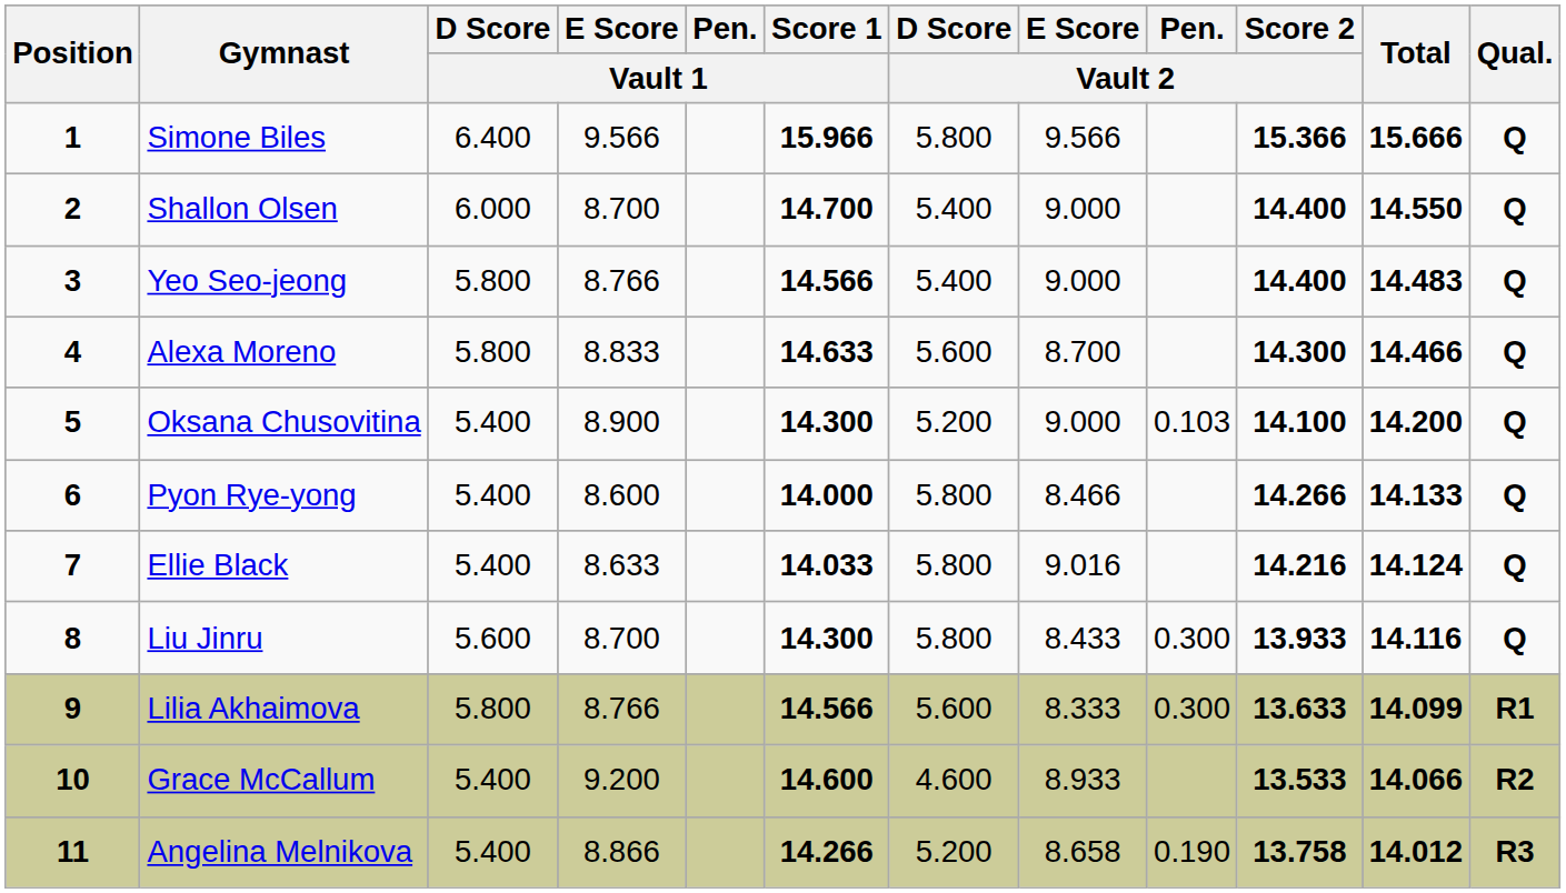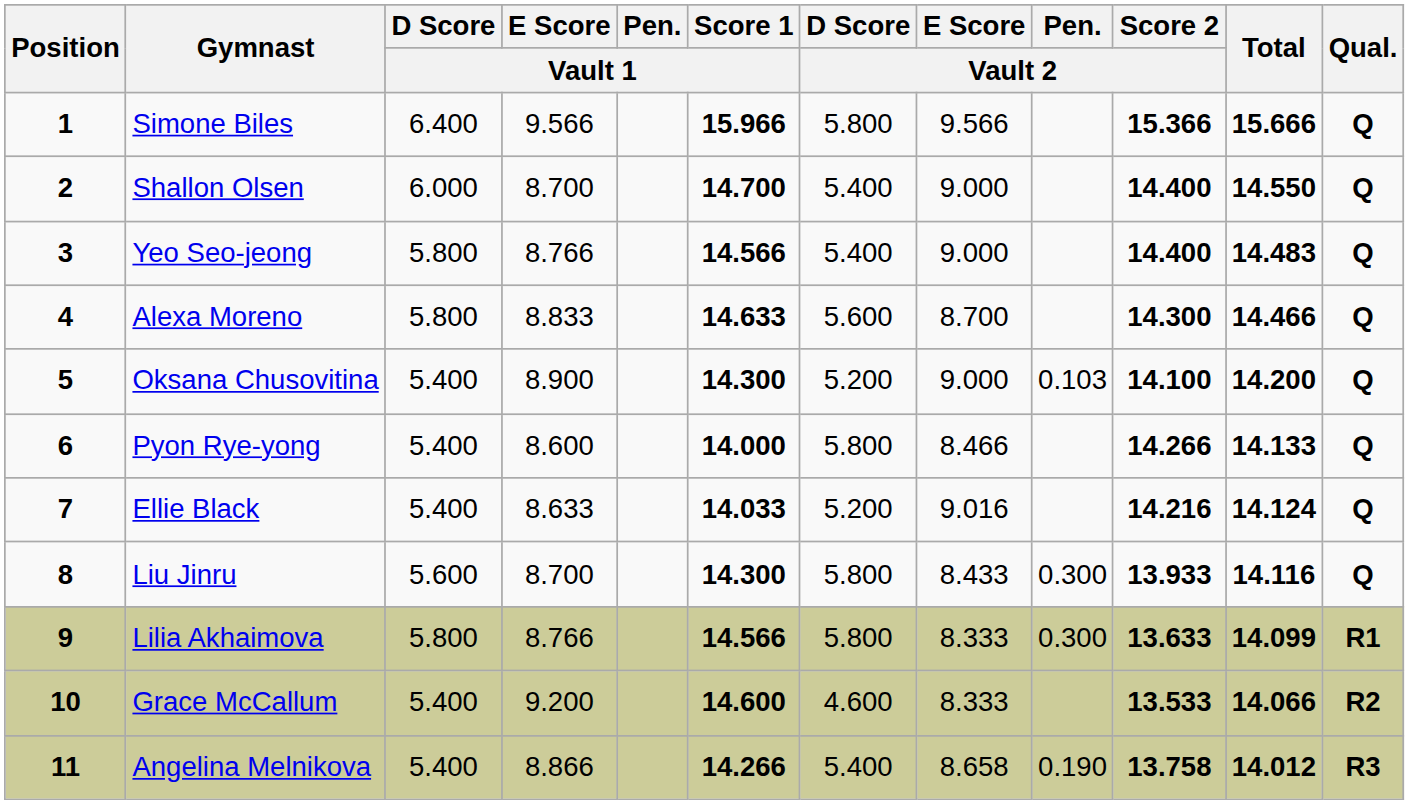 <table style="text-align:center;" class="wikitable sortable">
 <tr>
 <th rowspan="2">Position</th>
 <th rowspan="2">Gymnast</th>
 <th>D Score</th>
 <th>E Score</th>
 <th>Pen.</th>
 <th>Score 1</th>
 <th>D Score</th>
 <th>E Score</th>
 <th>Pen.</th>
 <th>Score 2</th>
 <th rowspan="2">Total</th>
 <th rowspan="2">Qual.</th>
 </tr>
 <tr>
 <th colspan="4">Vault 1</th>
 <th colspan="4">Vault 2</th>
 </tr>
 <tr>
 <td scope="row" style="text-align:center"><strong>1</strong></td>
 <td style="height:30px; text-align:left;"> <a href='#'>Simone Biles</a></td>
 <td>6.400</td>
 <td>9.566</td>
 <td></td>
 <td><strong>15.966</strong></td>
 <td>5.800</td>
 <td>9.566</td>
 <td></td>
 <td><strong>15.366</strong></td>
 <td><strong>15.666</strong></td>
 <td><strong>Q</strong></td>
 </tr>
 <tr>
 <td scope="row" style="text-align:center"><strong>2</strong></td>
 <td style="height:30px; text-align:left;"> <a href='#'>Shallon Olsen</a></td>
 <td>6.000</td>
 <td>8.700</td>
 <td></td>
 <td><strong>14.700</strong></td>
 <td>5.400</td>
 <td>9.000</td>
 <td></td>
 <td><strong>14.400</strong></td>
 <td><strong>14.550</strong></td>
 <td><strong>Q</strong></td>
 </tr>
 <tr>
 <td scope="row" style="text-align:center"><strong>3</strong></td>
 <td style="height:30px; text-align:left;"> <a href='#'>Yeo Seo-jeong</a></td>
 <td>5.800</td>
 <td>8.766</td>
 <td></td>
 <td><strong>14.566</strong></td>
 <td>5.400</td>
 <td>9.000</td>
 <td></td>
 <td><strong>14.400</strong></td>
 <td><strong>14.483</strong></td>
 <td><strong>Q</strong></td>
 </tr>
 <tr>
 <td scope="row" style="text-align:center"><strong>4</strong></td>
 <td style="height:30px; text-align:left;"> <a href='#'>Alexa Moreno</a></td>
 <td>5.800</td>
 <td>8.833</td>
 <td></td>
 <td><strong>14.633</strong></td>
 <td>5.600</td>
 <td>8.700</td>
 <td></td>
 <td><strong>14.300</strong></td>
 <td><strong>14.466</strong></td>
 <td><strong>Q</strong></td>
 </tr>
 <tr>
 <td scope="row" style="text-align:center"><strong>5</strong></td>
 <td style="height:30px; text-align:left;"> <a href='#'>Oksana Chusovitina</a></td>
 <td>5.400</td>
 <td>8.900</td>
 <td></td>
 <td><strong>14.300</strong></td>
 <td>5.200</td>
 <td>9.000</td>
 <td>0.103</td>
 <td><strong>14.100</strong></td>
 <td><strong>14.200</strong></td>
 <td><strong>Q</strong></td>
 </tr>
 <tr>
 <td scope="row" style="text-align:center"><strong>6</strong></td>
 <td style="height:30px; text-align:left;"> <a href='#'>Pyon Rye-yong</a></td>
 <td>5.400</td>
 <td>8.600</td>
 <td></td>
 <td><strong>14.000</strong></td>
 <td>5.800</td>
 <td>8.466</td>
 <td></td>
 <td><strong>14.266</strong></td>
 <td><strong>14.133</strong></td>
 <td><strong>Q</strong></td>
 </tr>
 <tr>
 <td scope="row" style="text-align:center"><strong>7</strong></td>
 <td style="height:30px; text-align:left;"> <a href='#'>Ellie Black</a></td>
 <td>5.400</td>
 <td>8.633</td>
 <td></td>
 <td><strong>14.033</strong></td>
-<td>5.800</td>
+<td>5.200</td>
 <td>9.016</td>
 <td></td>
 <td><strong>14.216</strong></td>
 <td><strong>14.124</strong></td>
 <td><strong>Q</strong></td>
 </tr>
 <tr>
 <td scope="row" style="text-align:center"><strong>8</strong></td>
 <td style="height:30px; text-align:left;"> <a href='#'>Liu Jinru</a></td>
 <td>5.600</td>
 <td>8.700</td>
 <td></td>
 <td><strong>14.300</strong></td>
 <td>5.800</td>
 <td>8.433</td>
 <td>0.300</td>
 <td><strong>13.933</strong></td>
 <td><strong>14.116</strong></td>
 <td><strong>Q</strong></td>
 </tr>
 <tr style="background:#cccc99;">
 <td scope="row" style="text-align:center"><strong>9</strong></td>
 <td style="height:30px; text-align:left;"> <a href='#'>Lilia Akhaimova</a></td>
 <td>5.800</td>
 <td>8.766</td>
 <td></td>
 <td><strong>14.566</strong></td>
-<td>5.600</td>
+<td>5.800</td>
 <td>8.333</td>
 <td>0.300</td>
 <td><strong>13.633</strong></td>
 <td><strong>14.099</strong></td>
 <td><strong>R1</strong></td>
 </tr>
 <tr style="background:#cccc99;">
 <td scope="row" style="text-align:center"><strong>10</strong></td>
 <td style="height:30px; text-align:left;"> <a href='#'>Grace McCallum</a></td>
 <td>5.400</td>
 <td>9.200</td>
 <td></td>
 <td><strong>14.600</strong></td>
 <td>4.600</td>
-<td>8.933</td>
+<td>8.333</td>
 <td></td>
 <td><strong>13.533</strong></td>
 <td><strong>14.066</strong></td>
 <td><strong>R2</strong></td>
 </tr>
 <tr style="background:#cccc99;">
 <td scope="row" style="text-align:center"><strong>11</strong></td>
 <td style="height:30px; text-align:left;"> <a href='#'>Angelina Melnikova</a></td>
 <td>5.400</td>
 <td>8.866</td>
 <td></td>
 <td><strong>14.266</strong></td>
-<td>5.200</td>
+<td>5.400</td>
 <td>8.658</td>
 <td>0.190</td>
 <td><strong>13.758</strong></td>
 <td><strong>14.012</strong></td>
 <td><strong>R3</strong></td>
 </tr>
 </table>
